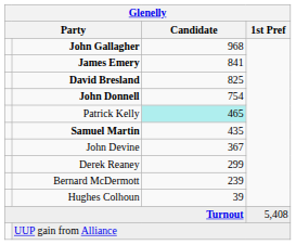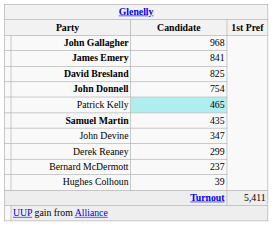 <table class="wikitable">
 <tr>
 <th colspan="4" align="center"><a href='#'>Glenelly</a></th>
 </tr>
 <tr>
 <th colspan="2" align="center" width=200>Party</th>
 <th width=150>Candidate</th>
 <th width=60>1st Pref</th>
 </tr>
 <tr>
 <td></td>
 <td align="right"><strong>John Gallagher</strong></td>
 <td align="right">968</td>
 </tr>
 <tr>
 <td></td>
 <td align="right"><strong>James Emery</strong></td>
 <td align="right">841</td>
 </tr>
 <tr>
 <td></td>
 <td align="right"><strong>David Bresland</strong></td>
 <td align="right">825</td>
 </tr>
 <tr>
 <td></td>
 <td align="right"><strong>John Donnell</strong></td>
 <td align="right">754</td>
 </tr>
 <tr>
 <td></td>
 <td align="right">Patrick Kelly</td>
 <td align="right" style="background: paleturquoise;">465</td>
 </tr>
 <tr>
 <td></td>
 <td align="right"><strong>Samuel Martin</strong></td>
 <td align="right">435</td>
 </tr>
 <tr>
 <td></td>
 <td align="right">John Devine</td>
-<td align="right">367</td>
+<td align="right">347</td>
 </tr>
 <tr>
 <td></td>
 <td align="right">Derek Reaney</td>
 <td align="right">299</td>
 </tr>
 <tr>
 <td></td>
 <td align="right">Bernard McDermott</td>
-<td align="right">239</td>
+<td align="right">237</td>
 </tr>
 <tr>
 <td></td>
 <td align="right">Hughes Colhoun</td>
 <td align="right">39</td>
 </tr>
 <tr bgcolor="EEEEEE">
 <td colspan=3 align="right"><strong><a href='#'>Turnout</a></strong></td>
-<td align="right">5,408</td>
+<td align="right">5,411</td>
 </tr>
 <tr>
 <td bgcolor=></td>
 <td colspan=3 bgcolor="EEEEEE"><a href='#'>UUP</a> gain from <a href='#'>Alliance</a></td>
 </tr>
 </table>
